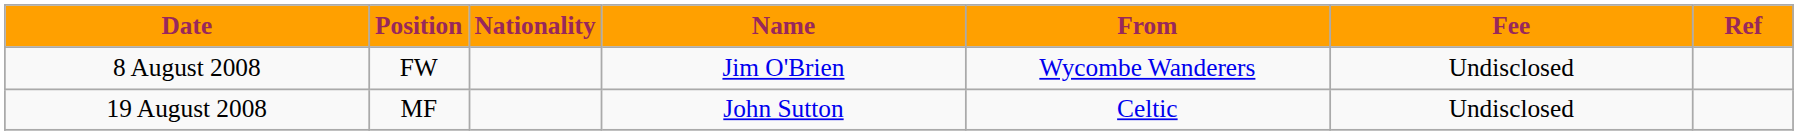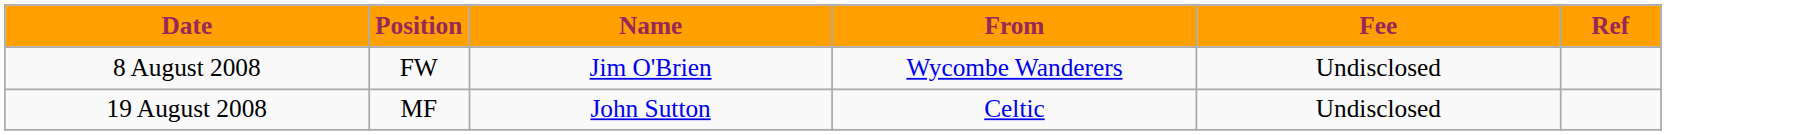 <table class="wikitable"  style="text-align:center; font-size:90%; ">
 <tr>
 <th style="background:#ffa000; color:#98285c; width:200px;">Date</th>
 <th style="background:#ffa000; color:#98285c; width:50px;">Position</th>
-<th style="background:#ffa000; color:#98285c; width:50px;">Nationality</th>
 <th style="background:#ffa000; color:#98285c; width:200px;">Name</th>
 <th style="background:#ffa000; color:#98285c; width:200px;">From</th>
 <th style="background:#ffa000; color:#98285c; width:200px;">Fee</th>
 <th style="background:#ffa000; color:#98285c; width:50px;">Ref</th>
 </tr>
 <tr>
 <td>8 August 2008</td>
 <td>FW</td>
-<td></td>
 <td><a href='#'>Jim O'Brien</a></td>
 <td><a href='#'>Wycombe Wanderers</a></td>
 <td>Undisclosed</td>
 <td></td>
 </tr>
 <tr>
 <td>19 August 2008</td>
 <td>MF</td>
-<td></td>
 <td><a href='#'>John Sutton</a></td>
 <td><a href='#'>Celtic</a></td>
 <td>Undisclosed</td>
 <td></td>
 </tr>
 </table>
